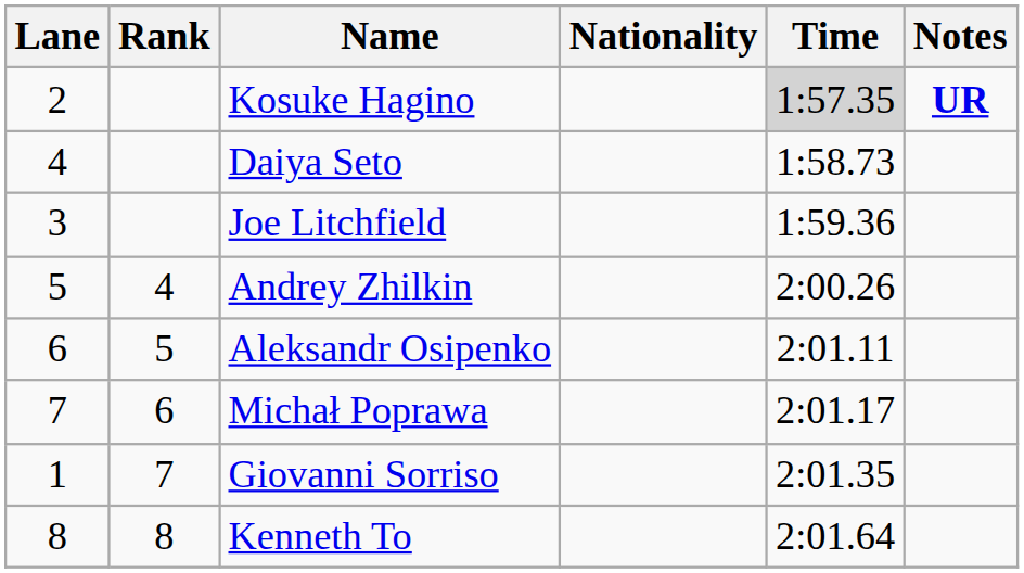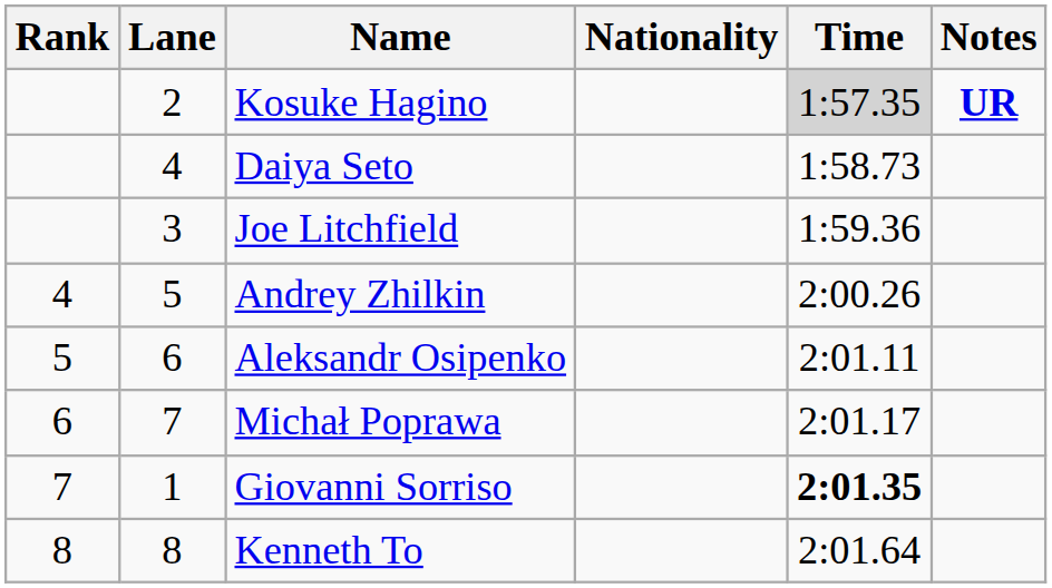 <table class="wikitable sortable" style="text-align:center">
 <tr>
+<th>Rank</th>
 <th>Lane</th>
-<th>Rank</th>
 <th>Name</th>
 <th>Nationality</th>
 <th>Time</th>
 <th>Notes</th>
 </tr>
 <tr>
+<td></td>
 <td>2</td>
-<td></td>
 <td align="left"><a href='#'>Kosuke Hagino</a></td>
 <td align="left"></td>
 <td style="background: lightgrey;">1:57.35</td>
 <td><strong><a href='#'>UR</a></strong></td>
 </tr>
 <tr>
+<td></td>
 <td>4</td>
-<td></td>
 <td align="left"><a href='#'>Daiya Seto</a></td>
 <td align="left"></td>
 <td>1:58.73</td>
 <td></td>
 </tr>
 <tr>
+<td></td>
 <td>3</td>
-<td></td>
 <td align="left"><a href='#'>Joe Litchfield</a></td>
 <td align="left"></td>
 <td>1:59.36</td>
 <td></td>
 </tr>
 <tr>
+<td>4</td>
 <td>5</td>
-<td>4</td>
 <td align="left"><a href='#'>Andrey Zhilkin</a></td>
 <td align="left"></td>
 <td>2:00.26</td>
 <td></td>
 </tr>
 <tr>
+<td>5</td>
 <td>6</td>
-<td>5</td>
 <td align="left"><a href='#'>Aleksandr Osipenko</a></td>
 <td align="left"></td>
 <td>2:01.11</td>
 <td></td>
 </tr>
 <tr>
+<td>6</td>
 <td>7</td>
-<td>6</td>
 <td align="left"><a href='#'>Michał Poprawa</a></td>
 <td align="left"></td>
 <td>2:01.17</td>
 <td></td>
 </tr>
 <tr>
+<td>7</td>
 <td>1</td>
-<td>7</td>
 <td align="left"><a href='#'>Giovanni Sorriso</a></td>
 <td align="left"></td>
-<td>2:01.35</td>
+<td><strong>2:01.35</strong></td>
 <td></td>
 </tr>
 <tr>
 <td>8</td>
 <td>8</td>
 <td align="left"><a href='#'>Kenneth To</a></td>
 <td align="left"></td>
 <td>2:01.64</td>
 <td></td>
 </tr>
 </table>
